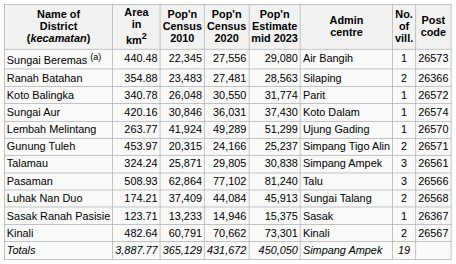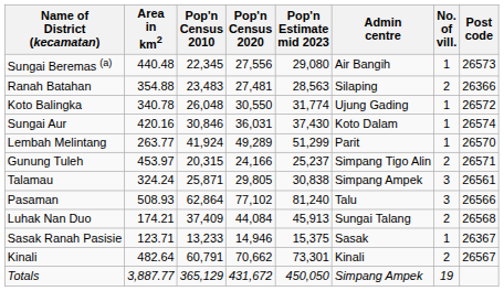 <table class="sortable wikitable">
 <tr>
 <th>Name of<br>District<br>(<em>kecamatan</em>)</th>
 <th>Area<br>in <br>km<sup>2</sup></th>
 <th>Pop'n<br>Census<br>2010</th>
 <th>Pop'n<br>Census<br>2020</th>
 <th>Pop'n<br>Estimate<br>mid 2023</th>
 <th>Admin<br>centre</th>
 <th>No.<br>of<br>vill.</th>
 <th>Post<br>code</th>
 </tr>
 <tr>
 <td>Sungai Beremas <sup>(a)</sup></td>
 <td align="right">440.48</td>
 <td align="right">22,345</td>
 <td align="right">27,556</td>
 <td align="right">29,080</td>
 <td>Air Bangih</td>
 <td align="center">1</td>
 <td>26573</td>
 </tr>
 <tr>
 <td>Ranah Batahan</td>
 <td align="right">354.88</td>
 <td align="right">23,483</td>
 <td align="right">27,481</td>
 <td align="right">28,563</td>
 <td>Silaping</td>
 <td align="center">2</td>
 <td>26366</td>
 </tr>
 <tr>
 <td>Koto Balingka</td>
 <td align="right">340.78</td>
 <td align="right">26,048</td>
 <td align="right">30,550</td>
 <td align="right">31,774</td>
-<td>Parit</td>
+<td>Ujung Gading</td>
 <td align="center">1</td>
 <td>26572</td>
 </tr>
 <tr>
 <td>Sungai Aur</td>
 <td align="right">420.16</td>
 <td align="right">30,846</td>
 <td align="right">36,031</td>
 <td align="right">37,430</td>
 <td>Koto Dalam</td>
 <td align="center">1</td>
 <td>26574</td>
 </tr>
 <tr>
 <td>Lembah Melintang</td>
 <td align="right">263.77</td>
 <td align="right">41,924</td>
 <td align="right">49,289</td>
 <td align="right">51,299</td>
-<td>Ujung Gading</td>
+<td>Parit</td>
 <td align="center">1</td>
 <td>26570</td>
 </tr>
 <tr>
 <td>Gunung Tuleh</td>
 <td align="right">453.97</td>
 <td align="right">20,315</td>
 <td align="right">24,166</td>
 <td align="right">25,237</td>
 <td>Simpang Tigo Alin</td>
 <td align="center">2</td>
 <td>26571</td>
 </tr>
 <tr>
 <td>Talamau</td>
 <td align="right">324.24</td>
 <td align="right">25,871</td>
 <td align="right">29,805</td>
 <td align="right">30,838</td>
 <td>Simpang Ampek</td>
 <td align="center">3</td>
 <td>26561</td>
 </tr>
 <tr>
 <td>Pasaman</td>
 <td align="right">508.93</td>
 <td align="right">62,864</td>
 <td align="right">77,102</td>
 <td align="right">81,240</td>
 <td>Talu</td>
 <td align="center">3</td>
 <td>26566</td>
 </tr>
 <tr>
 <td>Luhak Nan Duo</td>
 <td align="right">174.21</td>
 <td align="right">37,409</td>
 <td align="right">44,084</td>
 <td align="right">45,913</td>
 <td>Sungai Talang</td>
 <td align="center">2</td>
 <td>26568</td>
 </tr>
 <tr>
 <td>Sasak Ranah Pasisie</td>
 <td align="right">123.71</td>
 <td align="right">13,233</td>
 <td align="right">14,946</td>
 <td align="right">15,375</td>
 <td>Sasak</td>
 <td align="center">1</td>
 <td>26367</td>
 </tr>
 <tr>
 <td>Kinali</td>
 <td align="right">482.64</td>
 <td align="right">60,791</td>
 <td align="right">70,662</td>
 <td align="right">73,301</td>
 <td>Kinali</td>
 <td align="center">2</td>
 <td>26567</td>
 </tr>
 <tr>
 <td><em>Totals</em></td>
 <td align="right"><em>3,887.77</em></td>
 <td align="right"><em>365,129</em></td>
 <td align="right"><em>431,672</em></td>
 <td align="right"><em>450,050</em></td>
 <td><em>Simpang Ampek</em></td>
 <td align="center"><em>19</em></td>
 <td></td>
 </tr>
 </table>
